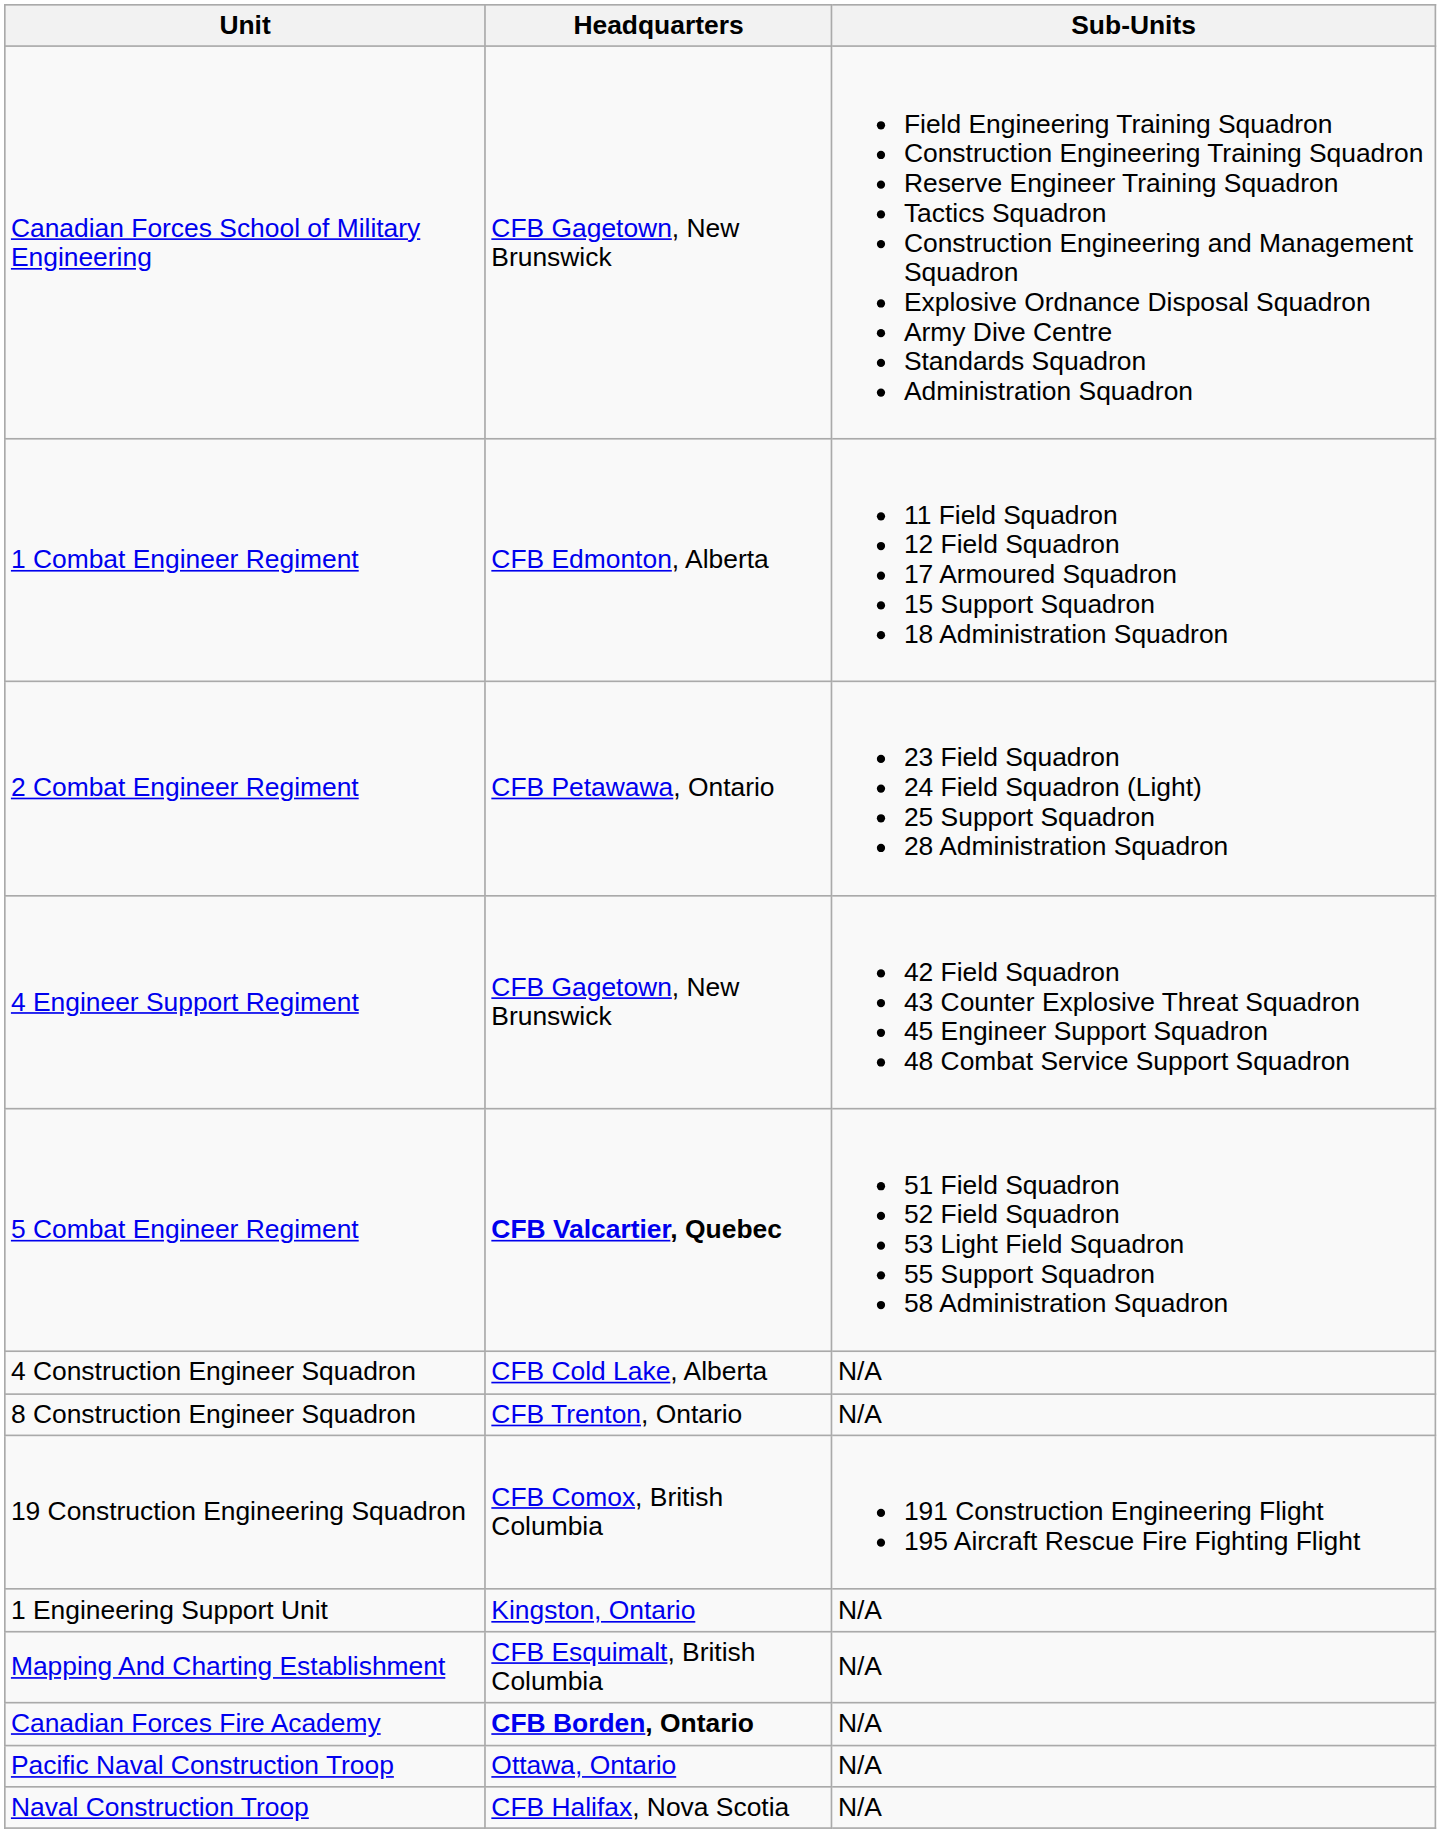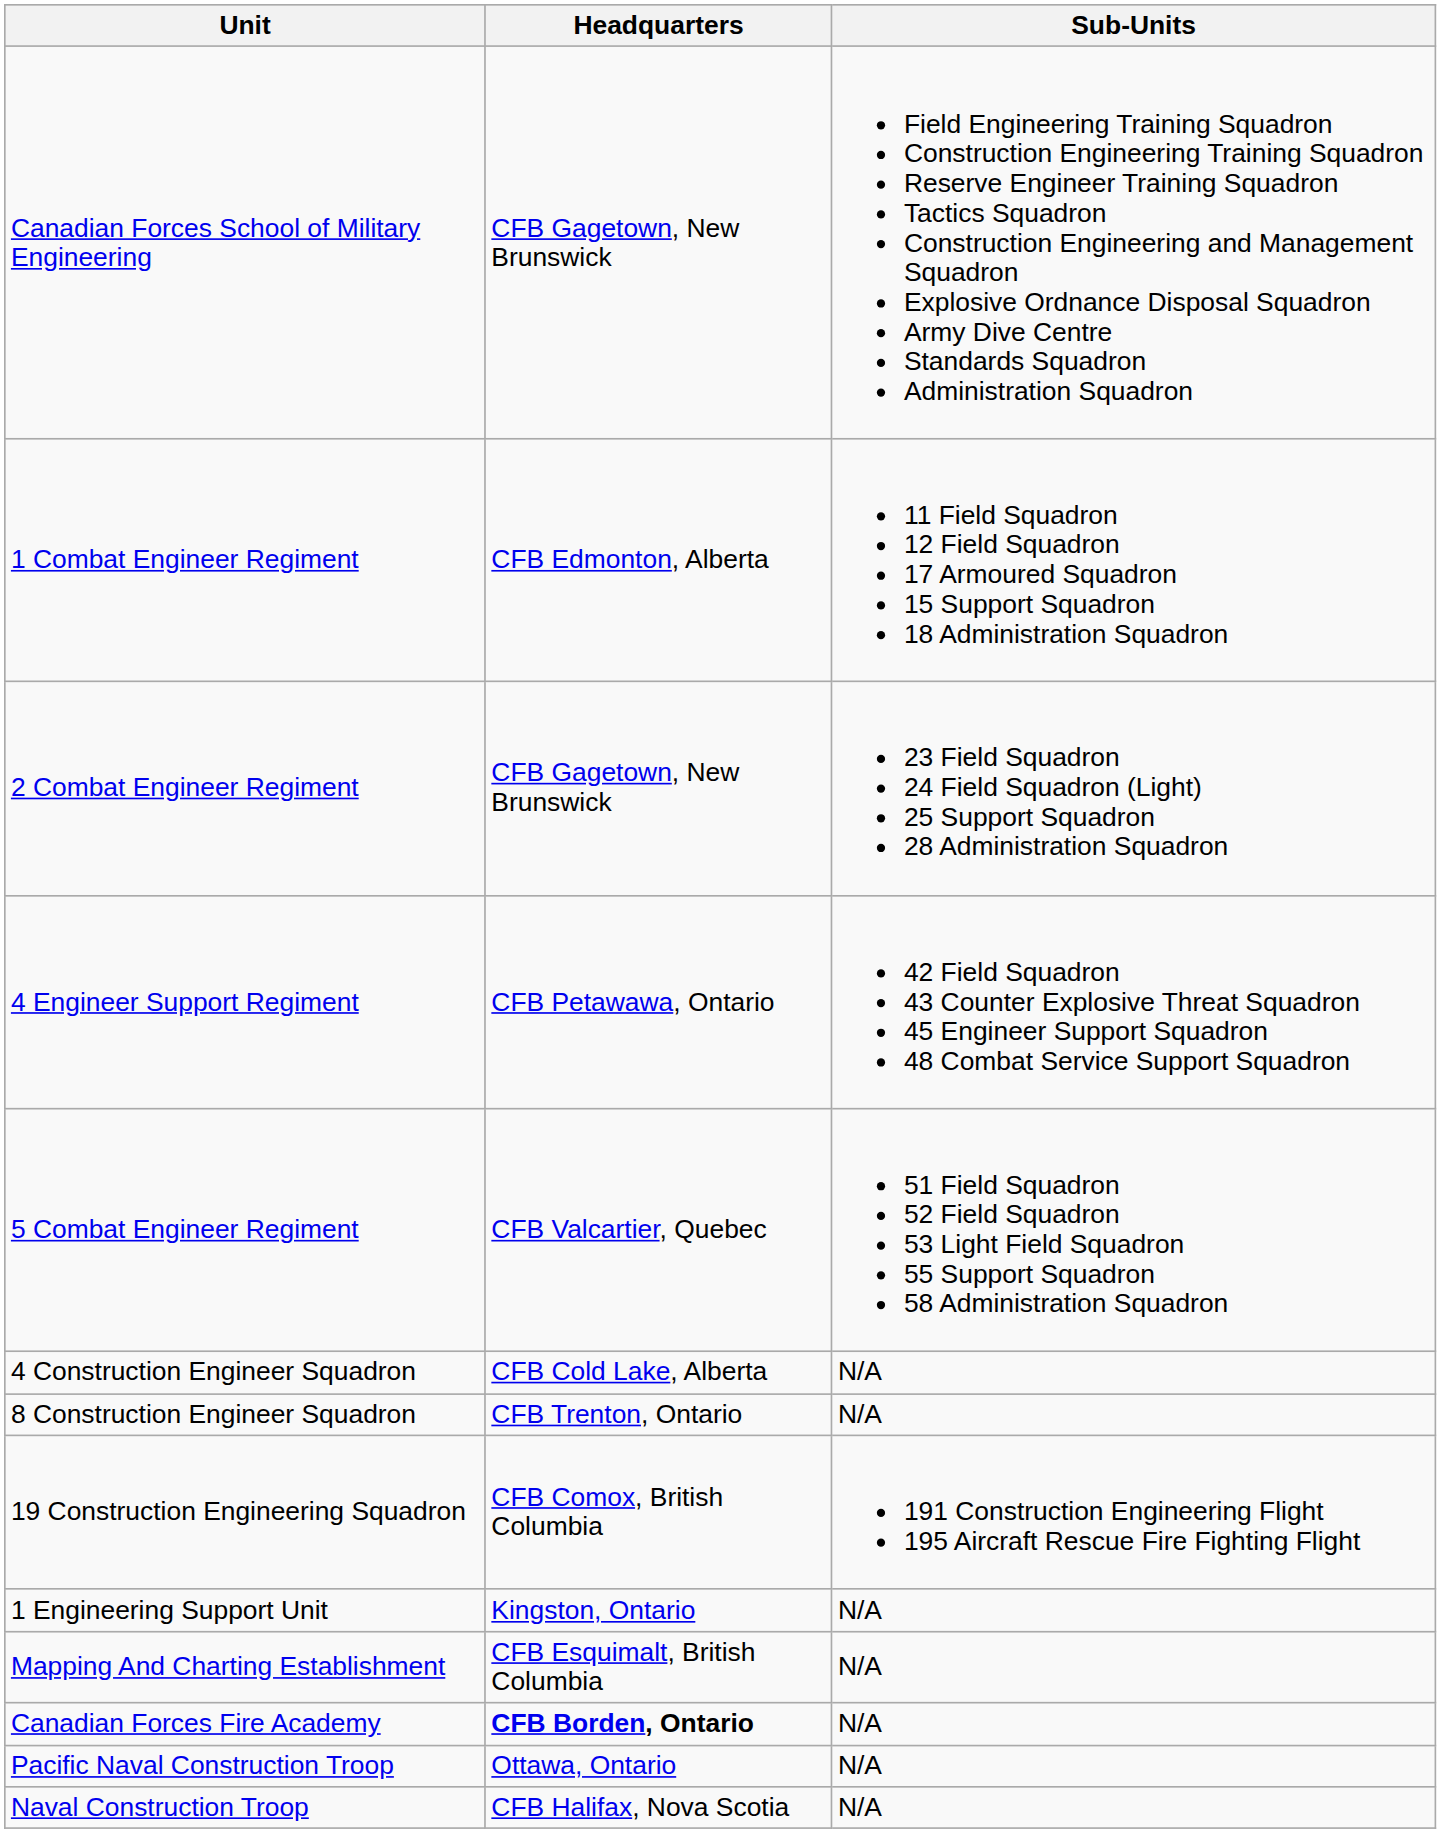 <table class="wikitable">
 <tr>
 <th>Unit</th>
 <th>Headquarters</th>
 <th>Sub-Units</th>
 </tr>
 <tr>
 <td><a href='#'>Canadian Forces School of Military Engineering</a></td>
 <td><a href='#'>CFB Gagetown</a>, New Brunswick</td>
 <td><br><ul><li>Field Engineering Training Squadron</li><li>Construction Engineering Training Squadron</li><li>Reserve Engineer Training Squadron</li><li>Tactics Squadron</li><li>Construction Engineering and Management Squadron</li><li>Explosive Ordnance Disposal Squadron</li><li>Army Dive Centre</li><li>Standards Squadron</li><li>Administration Squadron</li></ul></td>
 </tr>
 <tr>
 <td><a href='#'>1 Combat Engineer Regiment</a></td>
 <td><a href='#'>CFB Edmonton</a>, Alberta</td>
 <td><br><ul><li>11 Field Squadron</li><li>12 Field Squadron</li><li>17 Armoured Squadron</li><li>15 Support Squadron</li><li>18 Administration Squadron</li></ul></td>
 </tr>
 <tr>
 <td><a href='#'>2 Combat Engineer Regiment</a></td>
-<td><a href='#'>CFB Petawawa</a>, Ontario</td>
+<td><a href='#'>CFB Gagetown</a>, New Brunswick</td>
 <td><br><ul><li>23 Field Squadron</li><li>24 Field Squadron (Light)</li><li>25 Support Squadron</li><li>28 Administration Squadron</li></ul></td>
 </tr>
 <tr>
 <td><a href='#'>4 Engineer Support Regiment</a></td>
-<td><a href='#'>CFB Gagetown</a>, New Brunswick</td>
+<td><a href='#'>CFB Petawawa</a>, Ontario</td>
 <td><br><ul><li>42 Field Squadron</li><li>43 Counter Explosive Threat Squadron</li><li>45 Engineer Support Squadron</li><li>48 Combat Service Support Squadron</li></ul></td>
 </tr>
 <tr>
 <td><a href='#'>5 Combat Engineer Regiment</a></td>
-<td><strong><a href='#'>CFB Valcartier</a>, Quebec</strong></td>
+<td><a href='#'>CFB Valcartier</a>, Quebec</td>
 <td><br><ul><li>51 Field Squadron</li><li>52 Field Squadron</li><li>53 Light Field Squadron</li><li>55 Support Squadron</li><li>58 Administration Squadron</li></ul></td>
 </tr>
 <tr>
 <td>4 Construction Engineer Squadron</td>
 <td><a href='#'>CFB Cold Lake</a>, Alberta</td>
 <td>N/A</td>
 </tr>
 <tr>
 <td>8 Construction Engineer Squadron</td>
 <td><a href='#'>CFB Trenton</a>, Ontario</td>
 <td>N/A</td>
 </tr>
 <tr>
 <td>19 Construction Engineering Squadron</td>
 <td><a href='#'>CFB Comox</a>, British Columbia</td>
 <td><br><ul><li>191 Construction Engineering Flight</li><li>195 Aircraft Rescue Fire Fighting Flight</li></ul></td>
 </tr>
 <tr>
 <td>1 Engineering Support Unit</td>
 <td><a href='#'>Kingston, Ontario</a></td>
 <td>N/A</td>
 </tr>
 <tr>
 <td><a href='#'>Mapping And Charting Establishment</a></td>
 <td><a href='#'>CFB Esquimalt</a>, British Columbia</td>
 <td>N/A</td>
 </tr>
 <tr>
 <td><a href='#'>Canadian Forces Fire Academy</a></td>
 <td><strong><a href='#'>CFB Borden</a>, Ontario</strong></td>
 <td>N/A</td>
 </tr>
 <tr>
 <td><a href='#'>Pacific Naval Construction Troop</a></td>
 <td><a href='#'>Ottawa, Ontario</a></td>
 <td>N/A</td>
 </tr>
 <tr>
 <td><a href='#'>Naval Construction Troop</a></td>
 <td><a href='#'>CFB Halifax</a>, Nova Scotia</td>
 <td>N/A</td>
 </tr>
 </table>
